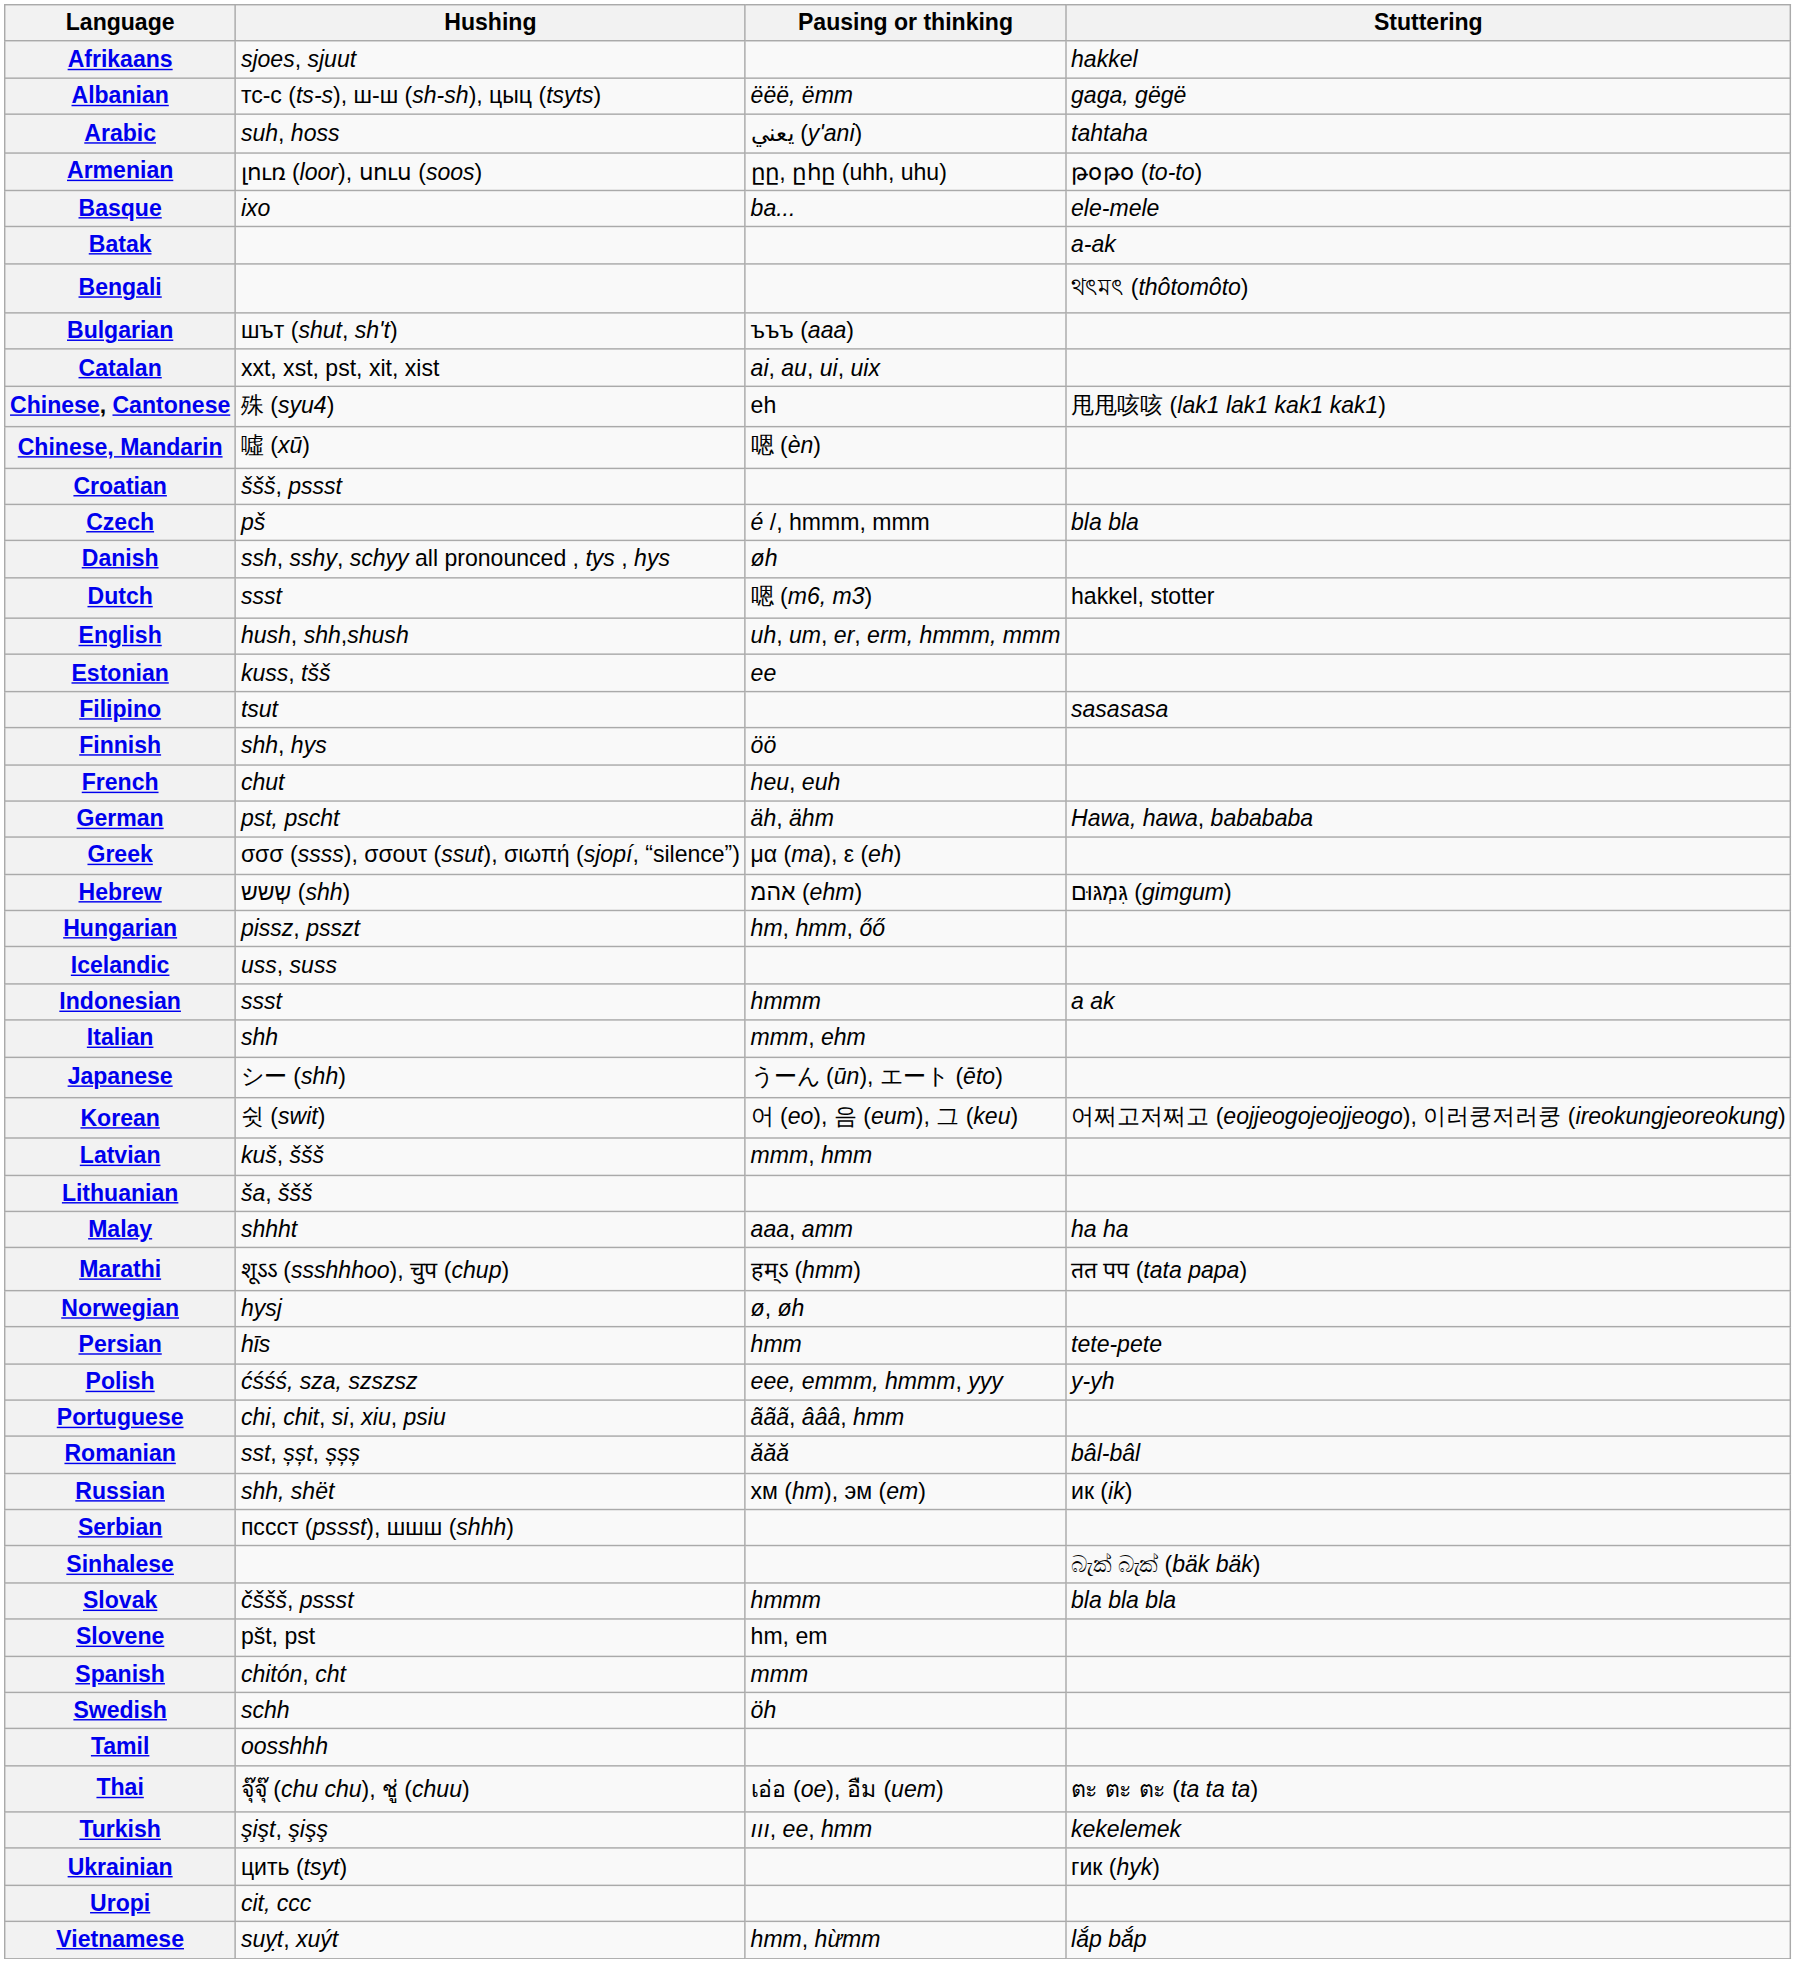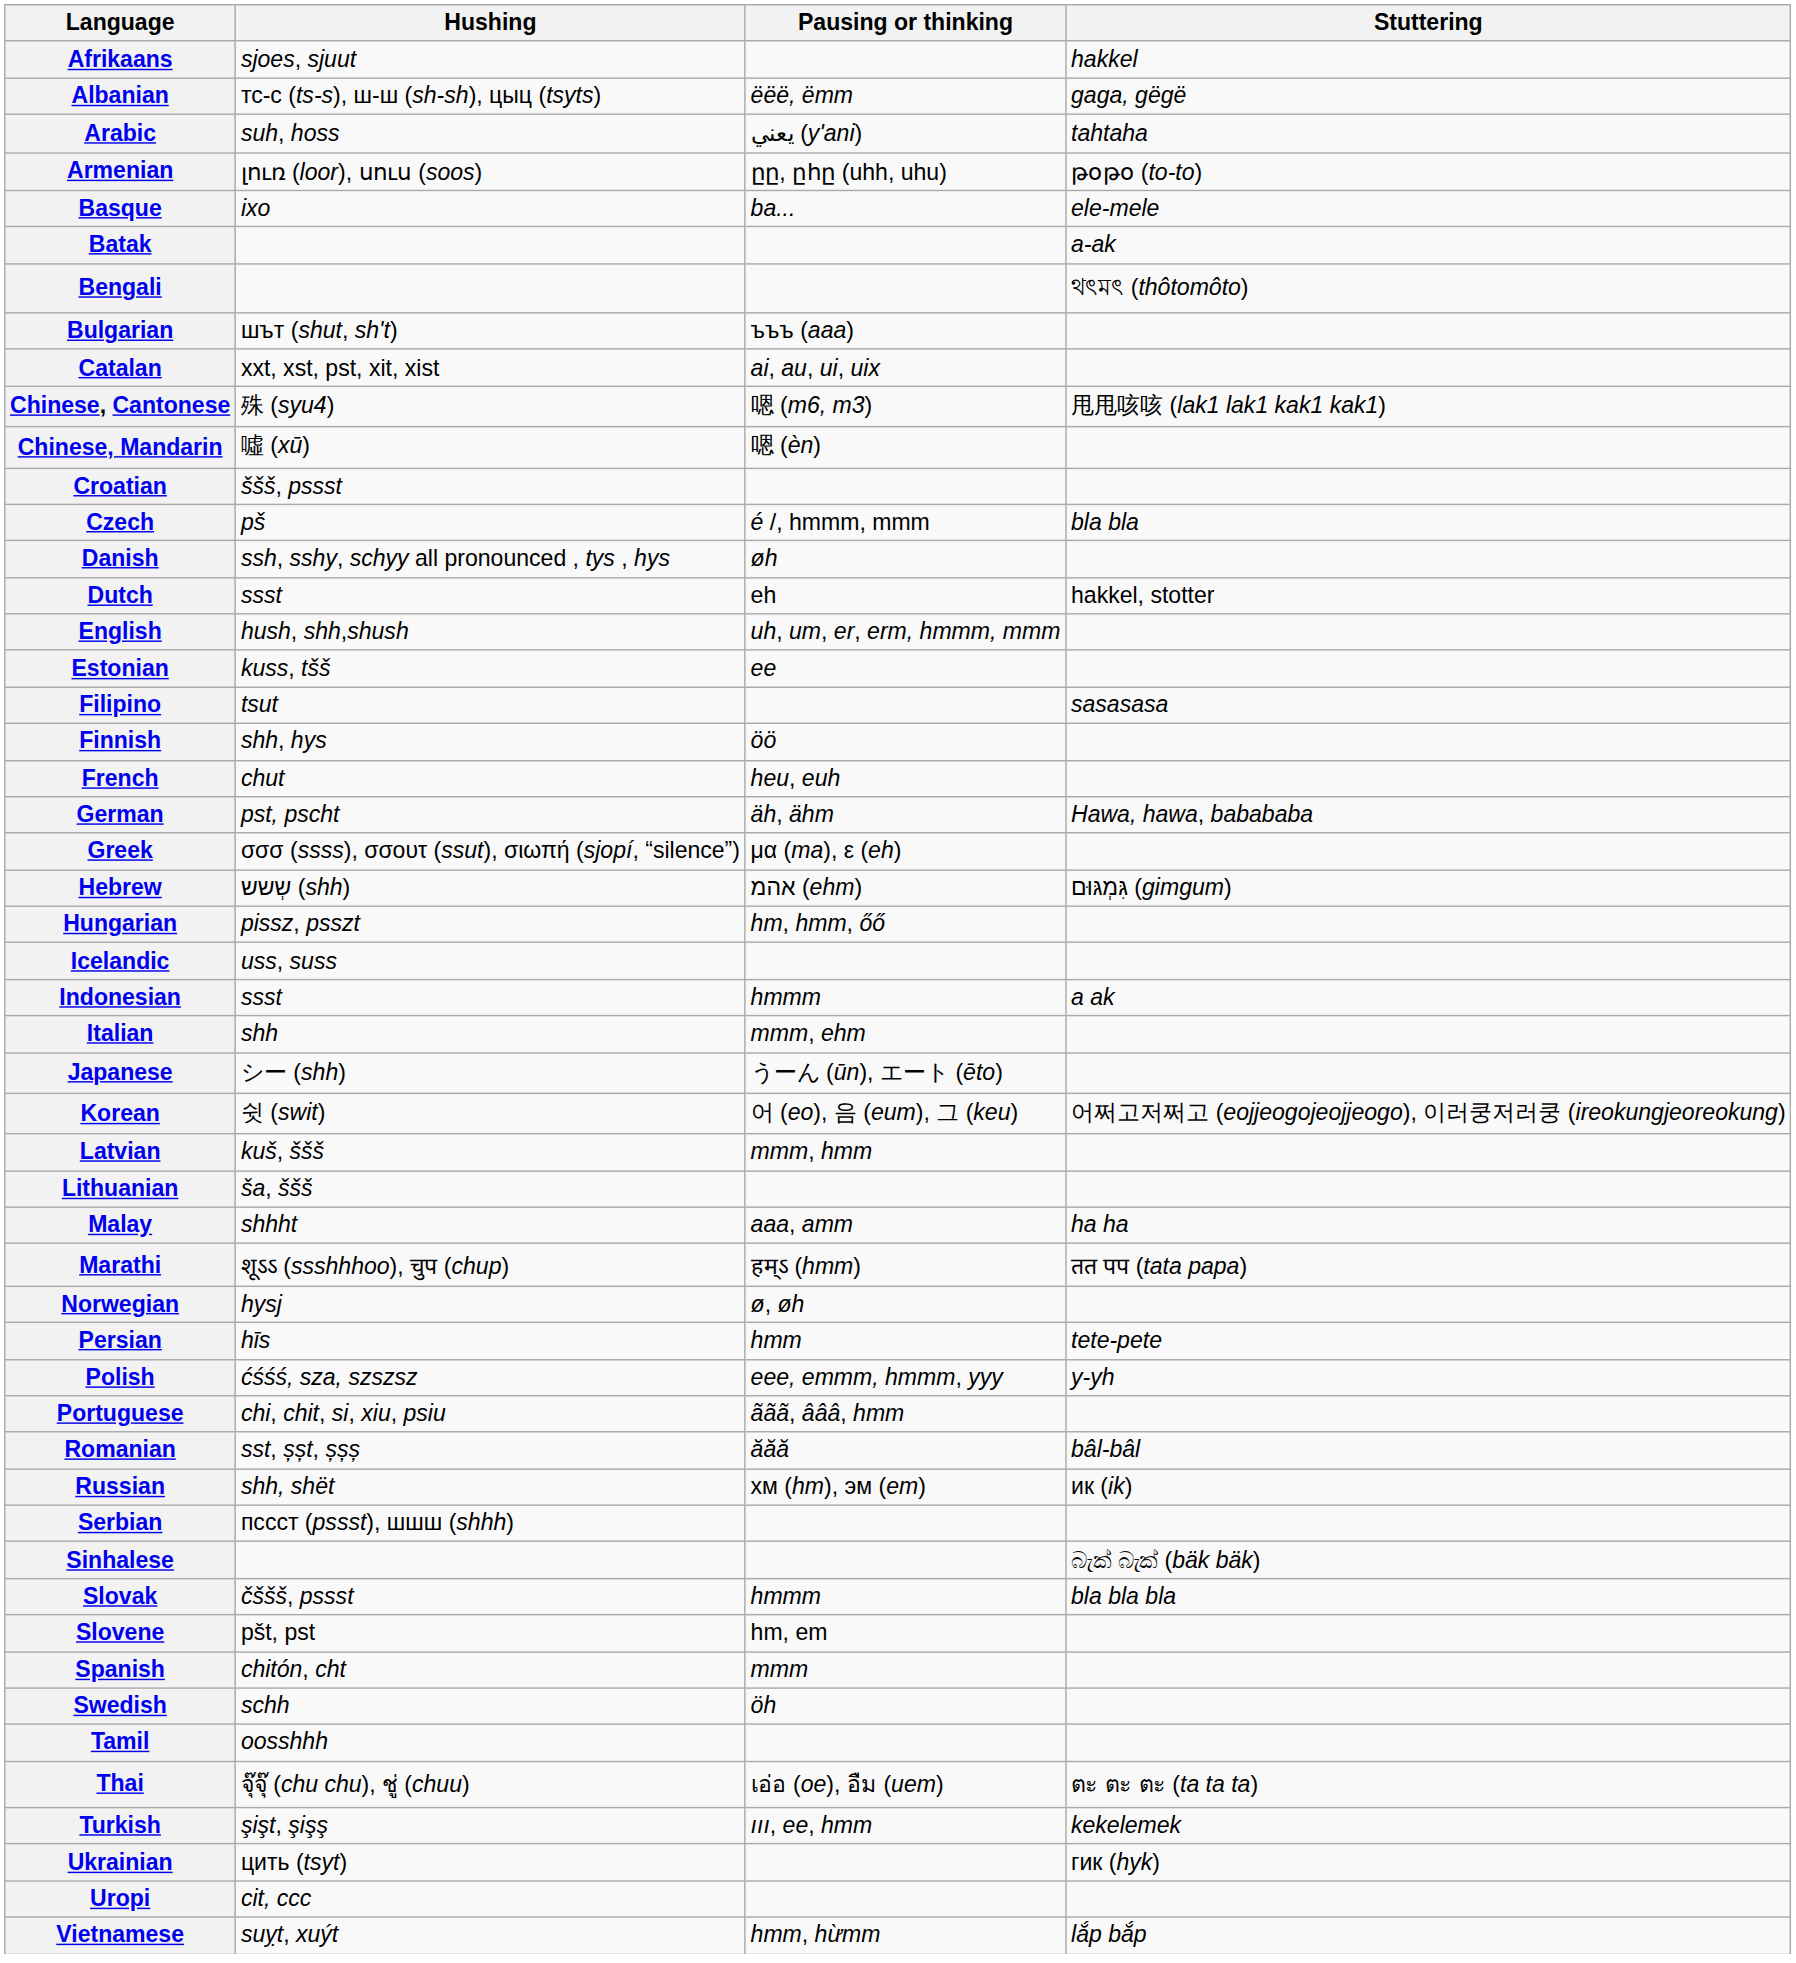 <table class="wikitable">
 <tr>
 <th>Language</th>
 <th>Hushing</th>
 <th>Pausing or thinking</th>
 <th>Stuttering</th>
 </tr>
 <tr>
 <th><a href='#'>Afrikaans</a></th>
 <td><em>sjoes</em>, <em>sjuut</em></td>
 <td></td>
 <td><em>hakkel</em></td>
 </tr>
 <tr>
 <th><a href='#'>Albanian</a></th>
 <td>тс-с (<em>ts-s</em>), ш-ш (<em>sh-sh</em>), цыц (<em>tsyts</em>)</td>
 <td><em>ëëë, ëmm</em></td>
 <td><em>gaga, gëgë</em></td>
 </tr>
 <tr>
 <th><a href='#'>Arabic</a></th>
 <td><em>suh</em>, <em>hoss</em></td>
 <td>يعني (<em>y'ani</em>)</td>
 <td><em>tahtaha</em></td>
 </tr>
 <tr>
 <th><a href='#'>Armenian</a></th>
 <td>լուռ (<em>loor</em>), սուս (<em>soos</em>)</td>
 <td>ըը, ըհը (uhh, uhu)</td>
 <td>թօթօ (<em>to-to</em>)</td>
 </tr>
 <tr>
 <th><a href='#'>Basque</a></th>
 <td><em>ixo</em></td>
 <td><em>ba...</em></td>
 <td><em>ele-mele</em></td>
 </tr>
 <tr>
 <th><a href='#'>Batak</a></th>
 <td></td>
 <td></td>
 <td><em>a-ak</em></td>
 </tr>
 <tr>
 <th><a href='#'>Bengali</a></th>
 <td></td>
 <td></td>
 <td>থৎমৎ (<em>thôtomôto</em>)</td>
 </tr>
 <tr>
 <th><a href='#'>Bulgarian</a></th>
 <td>шът (<em>shut</em>, <em>sh't</em>)</td>
 <td>ъъъ (<em>aaa</em>)</td>
 <td></td>
 </tr>
 <tr>
 <th><a href='#'>Catalan</a></th>
 <td>xxt, xst, pst, xit, xist</td>
 <td><em>ai</em>, <em>au</em>, <em>ui</em>, <em>uix</em></td>
 <td></td>
 </tr>
 <tr>
 <th><a href='#'>Chinese</a>, <a href='#'>Cantonese</a></th>
 <td>殊 (<em>syu4</em>)</td>
-<td>eh</td>
+<td>嗯 (<em>m6, m3</em>)</td>
 <td>甩甩咳咳 (<em>lak1 lak1 kak1 kak1</em>)</td>
 </tr>
 <tr>
 <th><a href='#'>Chinese, Mandarin</a></th>
 <td>噓 (<em>xū</em>)</td>
 <td>嗯 (<em>èn</em>)</td>
 <td></td>
 </tr>
 <tr>
 <th><a href='#'>Croatian</a></th>
 <td><em>ššš</em>, <em>pssst</em></td>
 <td></td>
 <td></td>
 </tr>
 <tr>
 <th><a href='#'>Czech</a></th>
 <td><em>pš</em> </td>
 <td><em>é</em> /, hmmm, mmm</td>
 <td><em>bla bla</em></td>
 </tr>
 <tr>
 <th><a href='#'>Danish</a></th>
 <td><em>ssh</em>, <em>sshy</em>, <em>schyy</em> all pronounced , <em>tys</em> , <em>hys</em> </td>
 <td><em>øh</em></td>
 <td></td>
 </tr>
 <tr>
 <th><a href='#'>Dutch</a></th>
 <td><em>ssst</em></td>
-<td>嗯 (<em>m6, m3</em>)</td>
+<td>eh</td>
 <td>hakkel, stotter</td>
 </tr>
 <tr>
 <th><a href='#'>English</a></th>
 <td><em>hush</em>, <em>shh</em>,<em>shush</em></td>
 <td><em>uh</em>, <em>um</em>, <em>er</em>, <em>erm,</em> <em>hmmm, mmm</em></td>
 <td></td>
 </tr>
 <tr>
 <th><a href='#'>Estonian</a></th>
 <td><em>kuss</em>, <em>tšš</em></td>
 <td><em>ee</em></td>
 <td></td>
 </tr>
 <tr>
 <th><a href='#'>Filipino</a></th>
 <td><em>tsut</em></td>
 <td></td>
 <td><em>sasasasa</em></td>
 </tr>
 <tr>
 <th><a href='#'>Finnish</a></th>
 <td><em>shh</em>, <em>hys</em></td>
 <td><em>öö</em></td>
 <td></td>
 </tr>
 <tr>
 <th><a href='#'>French</a></th>
 <td><em>chut</em></td>
 <td><em>heu</em>, <em>euh</em></td>
 <td></td>
 </tr>
 <tr>
 <th><a href='#'>German</a></th>
 <td><em>pst, pscht</em></td>
 <td><em>äh</em>, <em>ähm</em></td>
 <td><em>Hawa, hawa</em>, <em>babababa</em></td>
 </tr>
 <tr>
 <th><a href='#'>Greek</a></th>
 <td>σσσ (<em>ssss</em>), σσουτ (<em>ssut</em>), σιωπή (<em>sjopí</em>, “silence”)</td>
 <td>μα (<em>ma</em>), ε (<em>eh</em>)</td>
 <td></td>
 </tr>
 <tr>
 <th><a href='#'>Hebrew</a></th>
 <td>שְשש (<em>shh</em>)</td>
 <td>אהמ (<em>ehm</em>)</td>
 <td>גִּמְגּוּם (<em>gimgum</em>)</td>
 </tr>
 <tr>
 <th><a href='#'>Hungarian</a></th>
 <td><em>pissz</em>, <em>psszt</em></td>
 <td><em>hm</em>, <em>hmm</em>, <em>őő</em></td>
 <td></td>
 </tr>
 <tr>
 <th><a href='#'>Icelandic</a></th>
 <td><em>uss</em>, <em>suss</em></td>
 <td></td>
 <td></td>
 </tr>
 <tr>
 <th><a href='#'>Indonesian</a></th>
 <td><em>ssst</em></td>
 <td><em>hmmm</em></td>
 <td><em>a ak</em></td>
 </tr>
 <tr>
 <th><a href='#'>Italian</a></th>
 <td><em>shh</em></td>
 <td><em>mmm</em>, <em>ehm</em></td>
 <td></td>
 </tr>
 <tr>
 <th><a href='#'>Japanese</a></th>
 <td>シー (<em>shh</em>)</td>
 <td>うーん (<em>ūn</em>), エート (<em>ēto</em>)</td>
 <td></td>
 </tr>
 <tr>
 <th><a href='#'>Korean</a></th>
 <td>쉿 (<em>swit</em>)</td>
 <td>어 (<em>eo</em>), 음 (<em>eum</em>), 그 (<em>keu</em>)</td>
 <td>어쩌고저쩌고 (<em>eojjeogojeojjeogo</em>), 이러쿵저러쿵 (<em>ireokungjeoreokung</em>)</td>
 </tr>
 <tr>
 <th><a href='#'>Latvian</a></th>
 <td><em>kuš</em>, <em>ššš</em></td>
 <td><em>mmm</em>, <em>hmm</em></td>
 <td></td>
 </tr>
 <tr>
 <th><a href='#'>Lithuanian</a></th>
 <td><em>ša</em>, <em>ššš</em></td>
 <td></td>
 <td></td>
 </tr>
 <tr>
 <th><a href='#'>Malay</a></th>
 <td><em>shhht</em></td>
 <td><em>aaa</em>, <em>amm</em></td>
 <td><em>ha ha</em></td>
 </tr>
 <tr>
 <th><a href='#'>Marathi</a></th>
 <td>शूऽऽ (<em>ssshhhoo</em>), चुप (<em>chup</em>)</td>
 <td>हम्ऽ (<em>hmm</em>)</td>
 <td>तत पप (<em>tata papa</em>)</td>
 </tr>
 <tr>
 <th><a href='#'>Norwegian</a></th>
 <td><em>hysj</em></td>
 <td><em>ø</em>, <em>øh</em></td>
 <td></td>
 </tr>
 <tr>
 <th><a href='#'>Persian</a></th>
 <td><em>hīs</em></td>
 <td><em>hmm</em></td>
 <td><em>tete-pete</em></td>
 </tr>
 <tr>
 <th><a href='#'>Polish</a></th>
 <td><em>ćśśś, sza, szszsz</em></td>
 <td><em>eee, emmm, hmmm</em>, <em>yyy</em></td>
 <td><em>y-yh</em></td>
 </tr>
 <tr>
 <th><a href='#'>Portuguese</a></th>
 <td><em>chi</em>, <em>chit</em>, <em>si</em>, <em>xiu</em>, <em>psiu</em></td>
 <td><em>ããã</em>, <em>âââ</em>, <em>hmm</em></td>
 <td></td>
 </tr>
 <tr>
 <th><a href='#'>Romanian</a></th>
 <td><em>sst</em>, <em>șșt</em>, <em>șșș</em></td>
 <td><em>ăăă</em></td>
 <td><em>bâl-bâl</em></td>
 </tr>
 <tr>
 <th><a href='#'>Russian</a></th>
 <td><em>shh, shët</em></td>
 <td>хм (<em>hm</em>), эм (<em>em</em>)</td>
 <td>ик (<em>ik</em>)</td>
 </tr>
 <tr>
 <th><a href='#'>Serbian</a></th>
 <td>пссст (<em>pssst</em>), шшш (<em>shhh</em>)</td>
 <td></td>
 <td></td>
 </tr>
 <tr>
 <th><a href='#'>Sinhalese</a></th>
 <td></td>
 <td></td>
 <td>බැක් බැක් (<em>bäk bäk</em>)</td>
 </tr>
 <tr>
 <th><a href='#'>Slovak</a></th>
 <td><em>čššš</em>, <em>pssst</em></td>
 <td><em>hmmm</em></td>
 <td><em>bla bla bla</em></td>
 </tr>
 <tr>
 <th><a href='#'>Slovene</a></th>
 <td>pšt, pst</td>
 <td>hm, em</td>
 <td></td>
 </tr>
 <tr>
 <th><a href='#'>Spanish</a></th>
 <td><em>chitón</em>, <em>cht</em></td>
 <td><em>mmm</em></td>
 <td></td>
 </tr>
 <tr>
 <th><a href='#'>Swedish</a></th>
 <td><em>schh</em></td>
 <td><em>öh</em></td>
 <td></td>
 </tr>
 <tr>
 <th><a href='#'>Tamil</a></th>
 <td><em>oosshhh</em></td>
 <td></td>
 <td></td>
 </tr>
 <tr>
 <th><a href='#'>Thai</a></th>
 <td>จุ๊จุ๊ (<em>chu chu</em>), ชู่ (<em>chuu</em>)</td>
 <td>เอ่อ (<em>oe</em>), อืม (<em>uem</em>)</td>
 <td>ตะ ตะ ตะ (<em>ta ta ta</em>)</td>
 </tr>
 <tr>
 <th><a href='#'>Turkish</a></th>
 <td><em>şişt</em>, <em>şişş</em></td>
 <td><em>ııı</em>, <em>ee</em>, <em>hmm</em></td>
 <td><em>kekelemek</em></td>
 </tr>
 <tr>
 <th><a href='#'>Ukrainian</a></th>
 <td>цить (<em>tsyt</em>)</td>
 <td></td>
 <td>гик (<em>hyk</em>)</td>
 </tr>
 <tr>
 <th><a href='#'>Uropi</a></th>
 <td><em>cit, ccc</em></td>
 <td></td>
 <td></td>
 </tr>
 <tr>
 <th><a href='#'>Vietnamese</a></th>
 <td><em>suỵt</em>, <em>xuýt</em></td>
 <td><em>hmm</em>, <em>hừmm</em></td>
 <td><em>lắp bắp</em></td>
 </tr>
 </table>
